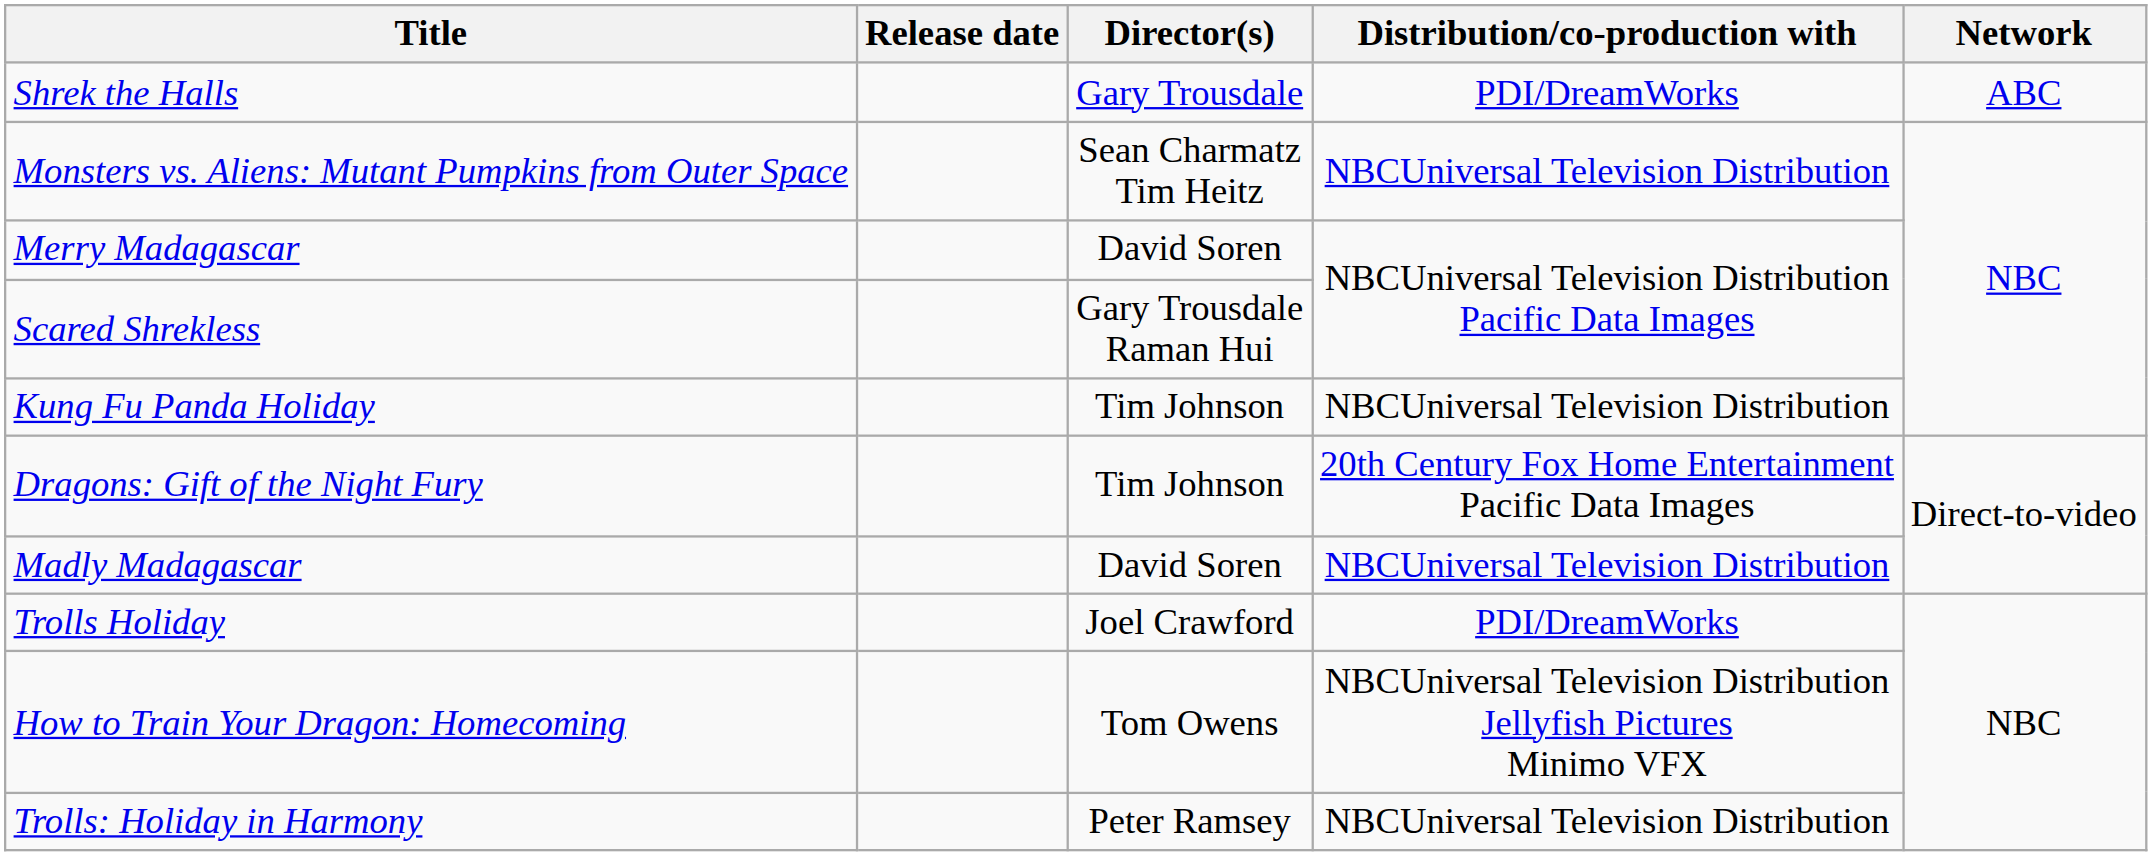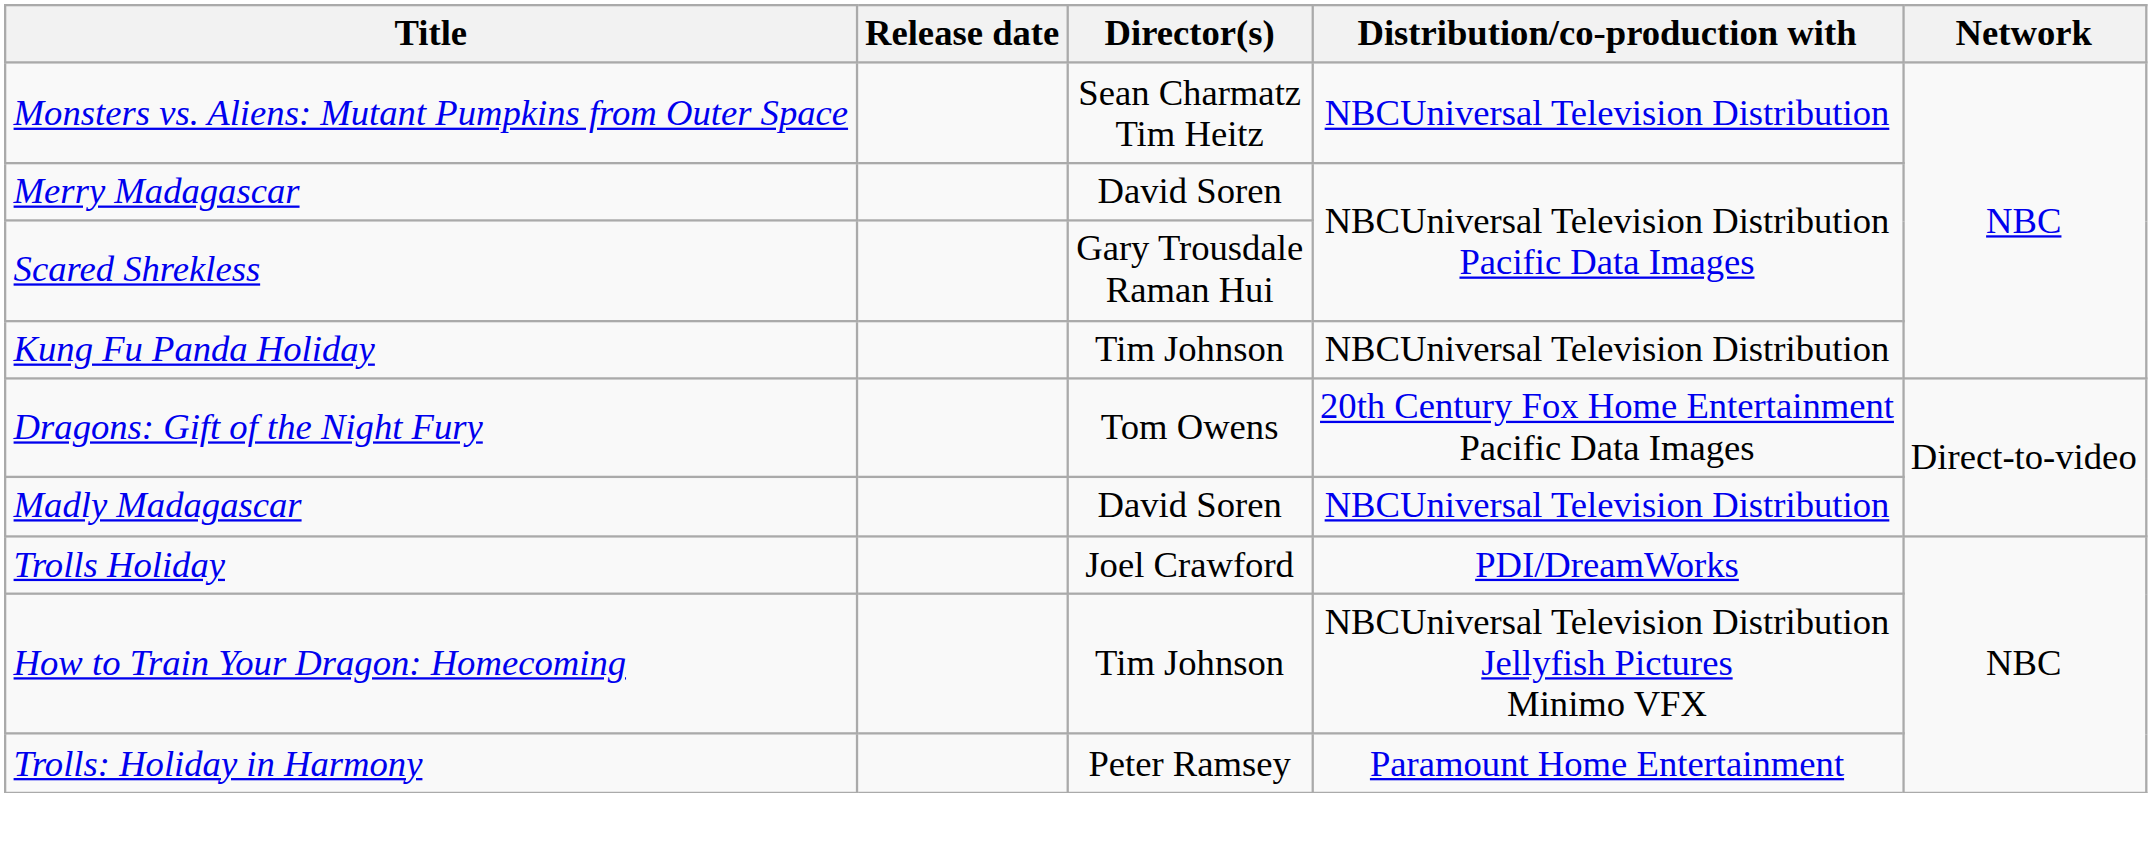 <table class="wikitable sortable" style="text-align: center;">
 <tr>
 <th>Title</th>
 <th>Release date</th>
 <th>Director(s)</th>
 <th>Distribution/co-production with</th>
 <th>Network</th>
-</tr>
-<tr>
-<td style="text-align:left;"><em><a href='#'>Shrek the Halls</a></em></td>
-<td></td>
-<td style="text-align:center;"><a href='#'>Gary Trousdale</a></td>
-<td style="text-align:center;"><a href='#'>PDI/DreamWorks</a></td>
-<td style="text-align:center;"><a href='#'>ABC</a></td>
 </tr>
 <tr>
 <td style="text-align:left;"><em><a href='#'>Monsters vs. Aliens: Mutant Pumpkins from Outer Space</a></em></td>
 <td></td>
 <td style="text-align:center;">Sean Charmatz<br>Tim Heitz</td>
 <td style="text-align:center;"><a href='#'>NBCUniversal Television Distribution</a></td>
 <td rowspan="4" style="text-align:center;"><a href='#'>NBC</a></td>
 </tr>
 <tr>
 <td style="text-align:left;"><em><a href='#'>Merry Madagascar</a></em></td>
 <td></td>
 <td style="text-align:center;">David Soren</td>
 <td rowspan="2" style="text-align:center;">NBCUniversal Television Distribution<br><a href='#'>Pacific Data Images</a></td>
 </tr>
 <tr>
 <td style="text-align:left;"><em><a href='#'>Scared Shrekless</a></em></td>
 <td></td>
 <td style="text-align:center;">Gary Trousdale<br>Raman Hui</td>
 </tr>
 <tr>
 <td style="text-align:left;"><em><a href='#'>Kung Fu Panda Holiday</a></em></td>
 <td></td>
 <td style="text-align:center;">Tim Johnson</td>
 <td style="text-align:center;">NBCUniversal Television Distribution</td>
 </tr>
 <tr>
 <td style="text-align:left;"><em><a href='#'>Dragons: Gift of the Night Fury</a></em></td>
 <td></td>
-<td style="text-align:center;">Tim Johnson</td>
+<td style="text-align:center;">Tom Owens</td>
 <td style="text-align:center;"><a href='#'>20th Century Fox Home Entertainment</a><br>Pacific Data Images</td>
 <td rowspan="2" style="text-align:center;">Direct-to-video</td>
 </tr>
 <tr>
 <td style="text-align:left;"><em><a href='#'>Madly Madagascar</a></em></td>
 <td></td>
 <td style="text-align:center;">David Soren</td>
 <td style="text-align:center;"><a href='#'>NBCUniversal Television Distribution</a></td>
 </tr>
 <tr>
 <td style="text-align:left;"><em><a href='#'>Trolls Holiday</a></em></td>
 <td></td>
 <td style="text-align:center;">Joel Crawford</td>
 <td style="text-align:center;"><a href='#'>PDI/DreamWorks</a></td>
 <td rowspan="3" style="text-align:center;">NBC</td>
 </tr>
 <tr>
 <td style="text-align:left;"><em><a href='#'>How to Train Your Dragon: Homecoming</a></em></td>
 <td></td>
-<td style="text-align:center;">Tom Owens</td>
+<td style="text-align:center;">Tim Johnson</td>
 <td style="text-align:center;">NBCUniversal Television Distribution<br><a href='#'>Jellyfish Pictures</a><br>Minimo VFX</td>
 </tr>
 <tr>
 <td style="text-align:left;"><em><a href='#'>Trolls: Holiday in Harmony</a></em></td>
 <td></td>
 <td style="text-align:center;">Peter Ramsey</td>
-<td style="text-align:center;">NBCUniversal Television Distribution</td>
+<td style="text-align:center;"><a href='#'>Paramount Home Entertainment</a></td>
 </tr>
 </table>
